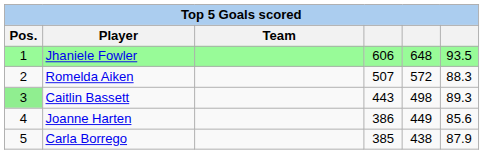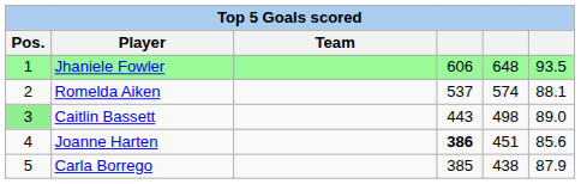 <table class=wikitable style="font-size:90%; text-align:center">
 <tr>
 <th colspan=6 style=background:#ABCDEF>Top 5 Goals scored</th>
 </tr>
 <tr>
 <th width=35px>Pos.</th>
 <th width=160px>Player</th>
 <th width=180px>Team</th>
 <th width=35px></th>
 <th width=35px></th>
 <th width=35px></th>
 </tr>
 <tr bgcolor=palegreen>
 <td>1</td>
 <td align=left><a href='#'>Jhaniele Fowler</a></td>
 <td align=left></td>
 <td>606</td>
 <td>648</td>
 <td>93.5</td>
 </tr>
 <tr>
 <td>2</td>
 <td align=left><a href='#'>Romelda Aiken</a></td>
 <td align=left></td>
-<td>507</td>
-<td>572</td>
-<td>88.3</td>
+<td>537</td>
+<td>574</td>
+<td>88.1</td>
 </tr>
 <tr>
 <td style="background: lightgreen;">3</td>
 <td align=left><a href='#'>Caitlin Bassett</a></td>
 <td align=left></td>
 <td>443</td>
 <td>498</td>
-<td>89.3</td>
+<td>89.0</td>
 </tr>
 <tr>
 <td>4</td>
 <td align=left><a href='#'>Joanne Harten</a></td>
 <td align=left></td>
-<td>386</td>
-<td>449</td>
+<td><strong>386</strong></td>
+<td>451</td>
 <td>85.6</td>
 </tr>
 <tr>
 <td>5</td>
 <td align=left><a href='#'>Carla Borrego</a></td>
 <td align=left></td>
 <td>385</td>
 <td>438</td>
 <td>87.9</td>
 </tr>
 </table>
